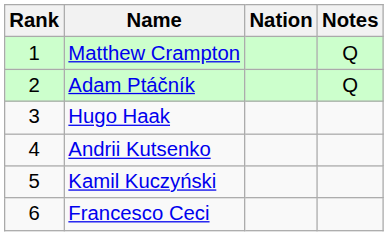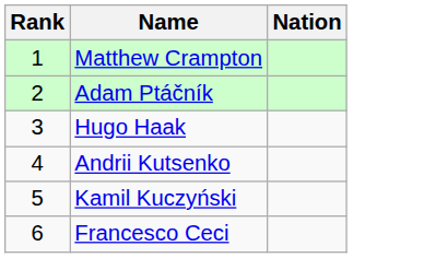 <table class="wikitable sortable" style="text-align:center">
 <tr>
 <th>Rank</th>
 <th>Name</th>
 <th>Nation</th>
-<th>Notes</th>
 </tr>
 <tr bgcolor=ccffcc>
 <td>1</td>
 <td align=left><a href='#'>Matthew Crampton</a></td>
 <td align=left></td>
-<td>Q</td>
 </tr>
 <tr bgcolor=ccffcc>
 <td>2</td>
 <td align=left><a href='#'>Adam Ptáčník</a></td>
 <td align=left></td>
-<td>Q</td>
 </tr>
 <tr>
 <td>3</td>
 <td align=left><a href='#'>Hugo Haak</a></td>
 <td align=left></td>
-<td></td>
 </tr>
 <tr>
 <td>4</td>
 <td align=left><a href='#'>Andrii Kutsenko</a></td>
 <td align=left></td>
-<td></td>
 </tr>
 <tr>
 <td>5</td>
 <td align=left><a href='#'>Kamil Kuczyński</a></td>
 <td align=left></td>
-<td></td>
 </tr>
 <tr>
 <td>6</td>
 <td align=left><a href='#'>Francesco Ceci</a></td>
 <td align=left></td>
-<td></td>
 </tr>
 </table>
